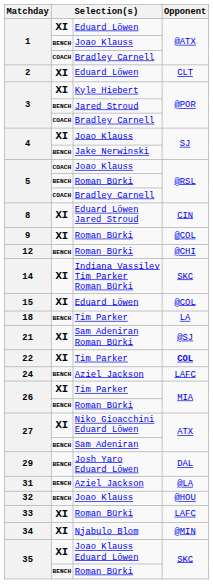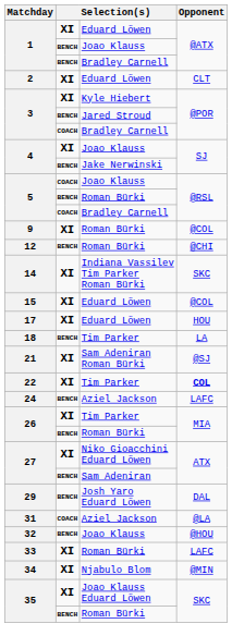 <table class="wikitable plainrowheaders" style="text-align: center">
 <tr>
 <th scope=col>Matchday</th>
 <th scope=col colspan=2>Selection(s)</th>
 <th scope=col>Opponent</th>
 </tr>
 <tr>
 <th rowspan=3>1 </th>
 <td style="font-size:120%"><strong>XI</strong></td>
 <td align=left style="white-space: nowrap"> <a href='#'>Eduard Löwen</a></td>
 <td rowspan=3><a href='#'>@ATX</a></td>
 </tr>
 <tr>
 <td style="font-size:70%"><strong>BENCH</strong></td>
 <td align=left style="white-space: nowrap"> <a href='#'>Joao Klauss</a></td>
 </tr>
 <tr>
-<td style="font-size:70%"><strong>COACH</strong></td>
+<td style="font-size:70%"><strong>BENCH</strong></td>
 <td align=left style="white-space: nowrap"> <a href='#'>Bradley Carnell</a></td>
 </tr>
 <tr>
 <th>2 </th>
 <td style="font-size:120%"><strong>XI</strong></td>
 <td align=left style="white-space: nowrap"> <a href='#'>Eduard Löwen</a></td>
 <td><a href='#'>CLT</a></td>
 </tr>
 <tr>
 <th rowspan=3>3 </th>
 <td style="font-size:120%"><strong>XI</strong></td>
 <td align=left style="white-space: nowrap"> <a href='#'>Kyle Hiebert</a></td>
 <td rowspan=3><a href='#'>@POR</a></td>
 </tr>
 <tr>
 <td style="font-size:70%"><strong>BENCH</strong></td>
 <td align=left style="white-space: nowrap"> <a href='#'>Jared Stroud</a></td>
 </tr>
 <tr>
 <td style="font-size:70%"><strong>COACH</strong></td>
 <td align=left style="white-space: nowrap"> <a href='#'>Bradley Carnell</a></td>
 </tr>
 <tr>
 <th rowspan=2>4 </th>
 <td style="font-size:120%"><strong>XI</strong></td>
 <td align=left style="white-space: nowrap"> <a href='#'>Joao Klauss</a></td>
 <td rowspan=2><a href='#'>SJ</a></td>
 </tr>
 <tr>
 <td style="font-size:70%"><strong>BENCH</strong></td>
 <td align=left style="white-space: nowrap"> <a href='#'>Jake Nerwinski</a></td>
 </tr>
 <tr>
 <th rowspan=3>5 </th>
 <td style="font-size:70%"><strong>COACH</strong></td>
 <td align=left style="white-space: nowrap"> <a href='#'>Joao Klauss</a></td>
 <td rowspan=3><a href='#'>@RSL</a></td>
 </tr>
 <tr>
 <td style="font-size:70%"><strong>BENCH</strong></td>
 <td align=left style="white-space: nowrap"> <a href='#'>Roman Bürki</a></td>
 </tr>
 <tr>
 <td style="font-size:70%"><strong>COACH</strong></td>
 <td align=left style="white-space: nowrap"> <a href='#'>Bradley Carnell</a></td>
 </tr>
 <tr>
-<th>8 </th>
-<td style="font-size:120%"><strong>XI</strong></td>
-<td align=left style="white-space: nowrap"> <a href='#'>Eduard Löwen</a><br> <a href='#'>Jared Stroud</a></td>
-<td><a href='#'>CIN</a></td>
-</tr>
-<tr>
 <th>9 </th>
 <td style="font-size:120%"><strong>XI</strong></td>
 <td align=left style="white-space: nowrap"> <a href='#'>Roman Bürki</a></td>
 <td><a href='#'>@COL</a></td>
 </tr>
 <tr>
 <th>12 </th>
 <td style="font-size:70%"><strong>BENCH</strong></td>
 <td align=left style="white-space: nowrap"> <a href='#'>Roman Bürki</a></td>
 <td><a href='#'>@CHI</a></td>
 </tr>
 <tr>
 <th>14 </th>
 <td style="font-size:120%"><strong>XI</strong></td>
 <td align=left style="white-space: nowrap"> <a href='#'>Indiana Vassilev</a><br> <a href='#'>Tim Parker</a><br> <a href='#'>Roman Bürki</a></td>
 <td><a href='#'>SKC</a></td>
 </tr>
 <tr>
 <th>15 </th>
 <td style="font-size:120%"><strong>XI</strong></td>
 <td align=left style="white-space: nowrap"> <a href='#'>Eduard Löwen</a></td>
 <td><a href='#'>@COL</a></td>
+</tr>
+<tr>
+<th>17 </th>
+<td style="font-size:120%"><strong>XI</strong></td>
+<td align=left style="white-space: nowrap"> <a href='#'>Eduard Löwen</a></td>
+<td><a href='#'>HOU</a></td>
 </tr>
 <tr>
 <th>18 </th>
 <td style="font-size:70%"><strong>BENCH</strong></td>
 <td align=left style="white-space: nowrap"> <a href='#'>Tim Parker</a></td>
 <td><a href='#'>LA</a></td>
 </tr>
 <tr>
 <th>21 </th>
 <td style="font-size:120%"><strong>XI</strong></td>
 <td align=left style="white-space: nowrap"> <a href='#'>Sam Adeniran</a><br> <a href='#'>Roman Bürki</a></td>
 <td><a href='#'>@SJ</a></td>
 </tr>
 <tr>
 <th>22 </th>
 <td style="font-size:120%"><strong>XI</strong></td>
 <td align=left style="white-space: nowrap"> <a href='#'>Tim Parker</a></td>
 <td><strong><a href='#'>COL</a></strong></td>
 </tr>
 <tr>
 <th>24 </th>
 <td style="font-size:70%"><strong>BENCH</strong></td>
 <td align=left style="white-space: nowrap"> <a href='#'>Aziel Jackson</a></td>
 <td><a href='#'>LAFC</a></td>
 </tr>
 <tr>
 <th rowspan=2>26 </th>
 <td style="font-size:120%"><strong>XI</strong></td>
 <td align=left style="white-space: nowrap"> <a href='#'>Tim Parker</a></td>
 <td rowspan=2><a href='#'>MIA</a></td>
 </tr>
 <tr>
 <td style="font-size:70%"><strong>BENCH</strong></td>
 <td align=left style="white-space: nowrap"> <a href='#'>Roman Bürki</a></td>
 </tr>
 <tr>
 <th rowspan=2>27 </th>
 <td style="font-size:120%"><strong>XI</strong></td>
 <td align=left style="white-space: nowrap"> <a href='#'>Niko Gioacchini</a><br> <a href='#'>Eduard Löwen</a></td>
 <td rowspan=2><a href='#'>ATX</a></td>
 </tr>
 <tr>
 <td style="font-size:70%"><strong>BENCH</strong></td>
 <td align=left style="white-space: nowrap"> <a href='#'>Sam Adeniran</a></td>
 </tr>
 <tr>
 <th>29 </th>
 <td style="font-size:70%"><strong>BENCH</strong></td>
 <td align=left style="white-space: nowrap"> <a href='#'>Josh Yaro</a><br> <a href='#'>Eduard Löwen</a></td>
 <td><a href='#'>DAL</a></td>
 </tr>
 <tr>
 <th>31 </th>
-<td style="font-size:70%"><strong>BENCH</strong></td>
+<td style="font-size:70%"><strong>COACH</strong></td>
 <td align=left style="white-space: nowrap"> <a href='#'>Aziel Jackson</a></td>
 <td><a href='#'>@LA</a></td>
 </tr>
 <tr>
 <th>32 </th>
 <td style="font-size:70%"><strong>BENCH</strong></td>
 <td align=left style="white-space: nowrap"> <a href='#'>Joao Klauss</a></td>
 <td><a href='#'>@HOU</a></td>
 </tr>
 <tr>
 <th>33 </th>
 <td style="font-size:120%"><strong>XI</strong></td>
 <td align=left style="white-space: nowrap"> <a href='#'>Roman Bürki</a></td>
 <td><a href='#'>LAFC</a></td>
 </tr>
 <tr>
 <th>34 </th>
 <td style="font-size:120%"><strong>XI</strong></td>
 <td align=left style="white-space: nowrap"> <a href='#'>Njabulo Blom</a></td>
 <td><a href='#'>@MIN</a></td>
 </tr>
 <tr>
 <th rowspan=2>35 </th>
 <td style="font-size:120%"><strong>XI</strong></td>
 <td align=left style="white-space: nowrap"> <a href='#'>Joao Klauss</a><br> <a href='#'>Eduard Löwen</a></td>
 <td rowspan=2><a href='#'>SKC</a></td>
 </tr>
 <tr>
 <td style="font-size:70%"><strong>BENCH</strong></td>
 <td align=left style="white-space: nowrap"> <a href='#'>Roman Bürki</a></td>
 </tr>
 </table>
